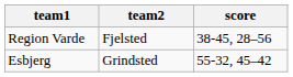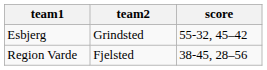 <table class="wikitable" style="font-size: 100%">
 <tr>
 <th width=100>team1</th>
 <th width=100>team2</th>
 <th width=100>score</th>
 </tr>
 <tr>
+<td>Esbjerg</td>
+<td>Grindsted</td>
+<td>55-32, 45–42</td>
+</tr>
+<tr>
 <td>Region Varde</td>
 <td>Fjelsted</td>
 <td>38-45, 28–56</td>
 </tr>
-<tr>
-<td>Esbjerg</td>
-<td>Grindsted</td>
-<td>55-32, 45–42</td>
-</tr>
 </table>
